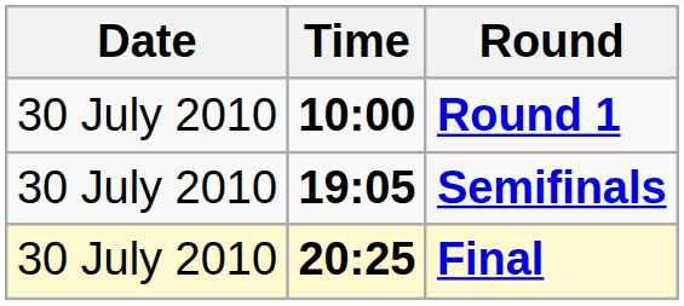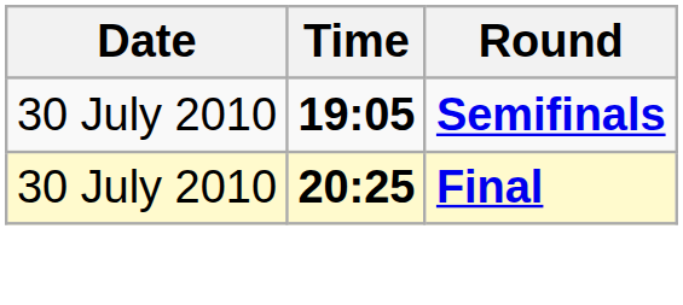 <table class="wikitable">
 <tr>
 <th>Date</th>
 <th>Time</th>
 <th>Round</th>
-</tr>
-<tr>
-<td>30 July 2010</td>
-<td><strong>10:00</strong></td>
-<td><strong><a href='#'>Round 1</a></strong></td>
 </tr>
 <tr>
 <td>30 July 2010</td>
 <td><strong>19:05</strong></td>
 <td><strong><a href='#'>Semifinals</a></strong></td>
 </tr>
 <tr style=background:lemonchiffon>
 <td>30 July 2010</td>
 <td><strong>20:25</strong></td>
 <td><strong><a href='#'>Final</a></strong></td>
 </tr>
 </table>
